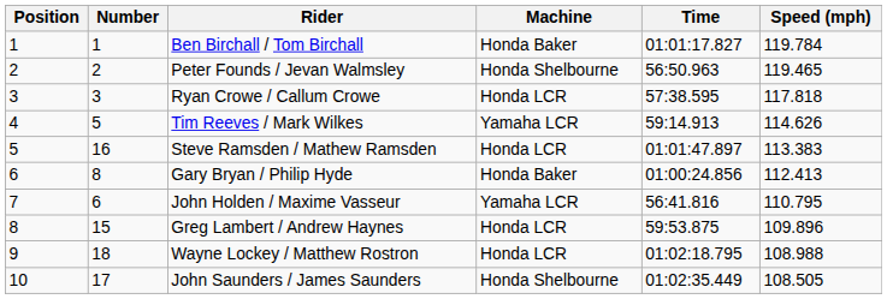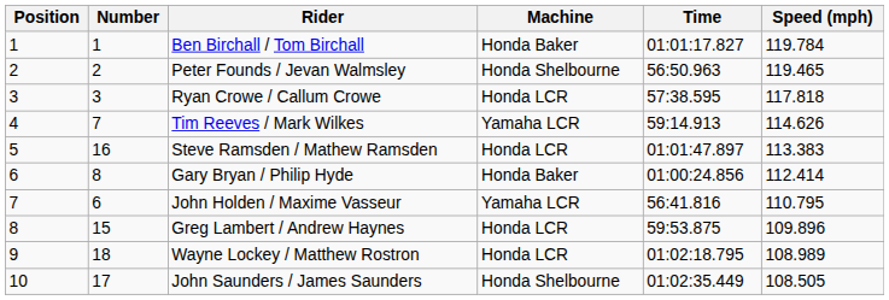 <table class="wikitable"  style="width:53em;margin-bottom:0;">
 <tr>
 <th>Position</th>
 <th>Number</th>
 <th>Rider</th>
 <th>Machine</th>
 <th>Time</th>
 <th>Speed (mph)</th>
 </tr>
 <tr>
 <td>1</td>
 <td>1</td>
 <td> <a href='#'>Ben Birchall</a> /  <a href='#'>Tom Birchall</a></td>
 <td>Honda Baker</td>
 <td>01:01:17.827</td>
 <td>119.784</td>
 </tr>
 <tr>
 <td>2</td>
 <td>2</td>
 <td> Peter Founds / Jevan Walmsley</td>
 <td>Honda Shelbourne</td>
 <td>56:50.963</td>
 <td>119.465</td>
 </tr>
 <tr>
 <td>3</td>
 <td>3</td>
 <td> Ryan Crowe /  Callum Crowe</td>
 <td>Honda LCR</td>
 <td>57:38.595</td>
 <td>117.818</td>
 </tr>
 <tr>
 <td>4</td>
-<td>5</td>
+<td>7</td>
 <td> <a href='#'>Tim Reeves</a> / Mark Wilkes</td>
 <td>Yamaha LCR</td>
 <td>59:14.913</td>
 <td>114.626</td>
 </tr>
 <tr>
 <td>5</td>
 <td>16</td>
 <td>Steve Ramsden / Mathew Ramsden</td>
 <td>Honda LCR</td>
 <td>01:01:47.897</td>
 <td>113.383</td>
 </tr>
 <tr>
 <td>6</td>
 <td>8</td>
 <td> Gary Bryan / Philip Hyde</td>
 <td>Honda Baker</td>
 <td>01:00:24.856</td>
-<td>112.413</td>
+<td>112.414</td>
 </tr>
 <tr>
 <td>7</td>
 <td>6</td>
 <td> John Holden /  Maxime Vasseur</td>
 <td>Yamaha LCR</td>
 <td>56:41.816</td>
 <td>110.795</td>
 </tr>
 <tr>
 <td>8</td>
 <td>15</td>
 <td> Greg Lambert /  Andrew Haynes</td>
 <td>Honda LCR</td>
 <td>59:53.875</td>
 <td>109.896</td>
 </tr>
 <tr>
 <td>9</td>
 <td>18</td>
 <td>Wayne Lockey / Matthew Rostron</td>
 <td>Honda LCR</td>
 <td>01:02:18.795</td>
-<td>108.988</td>
+<td>108.989</td>
 </tr>
 <tr>
 <td>10</td>
 <td>17</td>
 <td>John Saunders / James Saunders</td>
 <td>Honda Shelbourne</td>
 <td>01:02:35.449</td>
 <td>108.505</td>
 </tr>
 </table>
